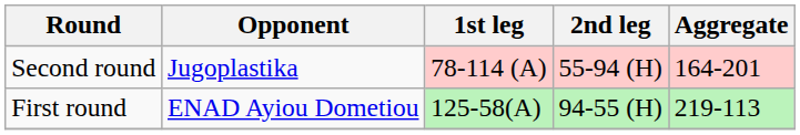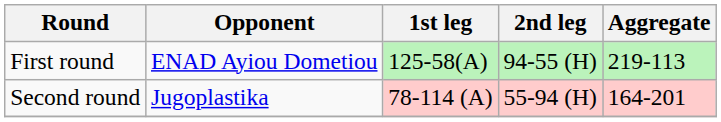 <table class="wikitable">
 <tr>
 <th>Round</th>
 <th>Opponent</th>
 <th>1st leg</th>
 <th>2nd leg</th>
 <th>Aggregate</th>
 </tr>
 <tr>
+<td>First round</td>
+<td> <a href='#'>ENAD Ayiou Dometiou</a></td>
+<td style="background:#bbf3bb;">125-58(A)</td>
+<td style="background:#bbf3bb;">94-55 (H)</td>
+<td style="background:#bbf3bb;">219-113</td>
+</tr>
+<tr>
 <td>Second round</td>
 <td> <a href='#'>Jugoplastika</a></td>
 <td style="background:#ffcccc;">78-114 (A)</td>
 <td style="background:#ffcccc;">55-94 (H)</td>
 <td style="background:#ffcccc;">164-201</td>
 </tr>
 <tr>
-<td>First round</td>
-<td> <a href='#'>ENAD Ayiou Dometiou</a></td>
-<td style="background:#bbf3bb;">125-58(A)</td>
-<td style="background:#bbf3bb;">94-55 (H)</td>
-<td style="background:#bbf3bb;">219-113</td>
-</tr>
-<tr>
 </tr>
 </table>
